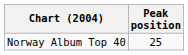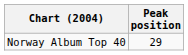 <table class="wikitable">
 <tr>
 <th>Chart (2004)</th>
 <th>Peak<br>position</th>
 </tr>
 <tr>
 <td>Norway Album Top 40</td>
-<td align="center">25</td>
+<td align="center">29</td>
 </tr>
 </table>
